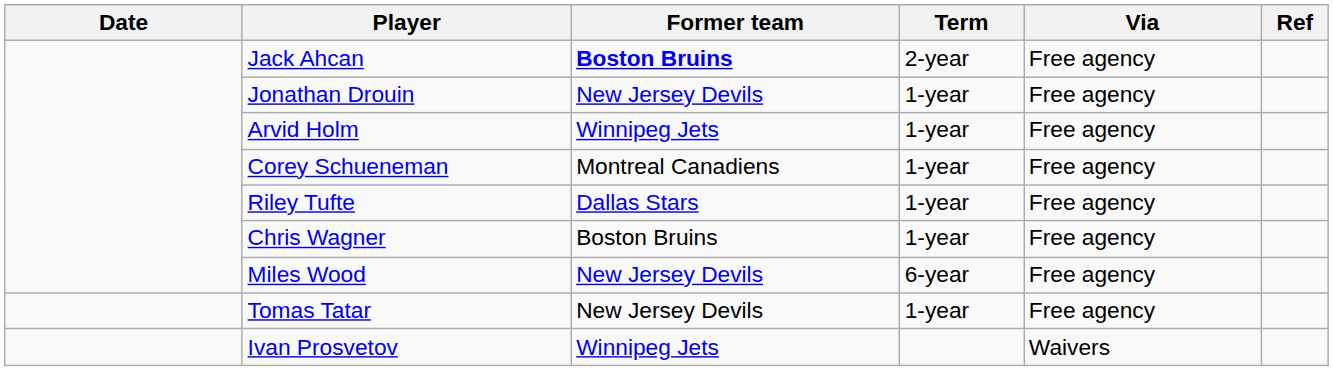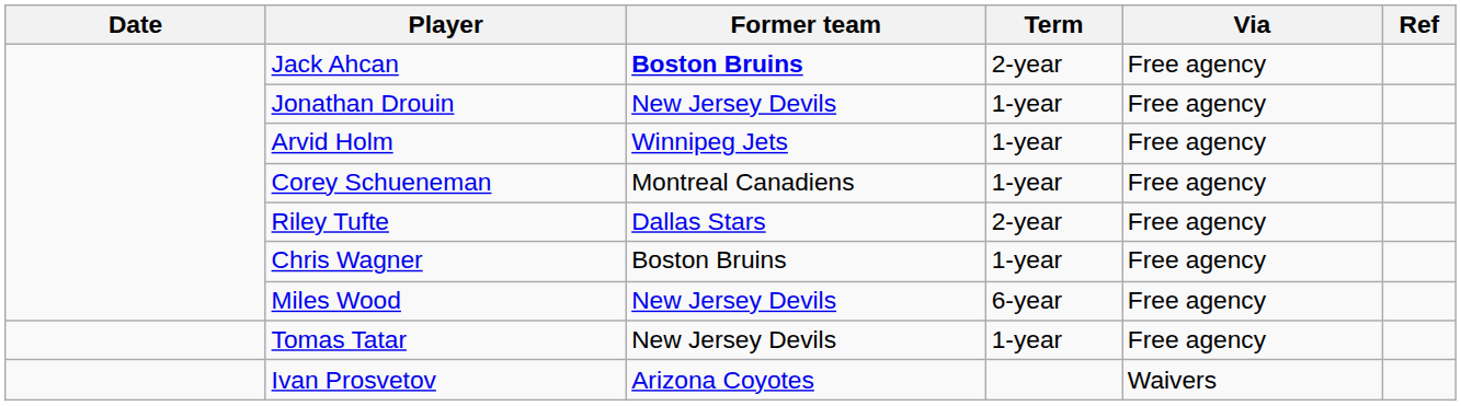 <table class="wikitable">
 <tr style="background:#ddd; text-align:center;">
 <th style="width: 10em;">Date</th>
 <th style="width: 14em;">Player</th>
 <th style="width: 14em;">Former team</th>
 <th style="width: 5em;">Term</th>
 <th style="width: 10em;">Via</th>
 <th style="width: 2.5em;">Ref</th>
 </tr>
 <tr>
 <td rowspan=7></td>
 <td><a href='#'>Jack Ahcan</a></td>
 <td><strong><a href='#'>Boston Bruins</a></strong></td>
 <td>2-year</td>
 <td>Free agency</td>
 <td></td>
 </tr>
 <tr>
 <td><a href='#'>Jonathan Drouin</a></td>
 <td><a href='#'>New Jersey Devils</a></td>
 <td>1-year</td>
 <td>Free agency</td>
 <td></td>
 </tr>
 <tr>
 <td><a href='#'>Arvid Holm</a></td>
 <td><a href='#'>Winnipeg Jets</a></td>
 <td>1-year</td>
 <td>Free agency</td>
 <td></td>
 </tr>
 <tr>
 <td><a href='#'>Corey Schueneman</a></td>
 <td>Montreal Canadiens</td>
 <td>1-year</td>
 <td>Free agency</td>
 <td></td>
 </tr>
 <tr>
 <td><a href='#'>Riley Tufte</a></td>
 <td><a href='#'>Dallas Stars</a></td>
-<td>1-year</td>
+<td>2-year</td>
 <td>Free agency</td>
 <td></td>
 </tr>
 <tr>
 <td><a href='#'>Chris Wagner</a></td>
 <td>Boston Bruins</td>
 <td>1-year</td>
 <td>Free agency</td>
 <td></td>
 </tr>
 <tr>
 <td><a href='#'>Miles Wood</a></td>
 <td><a href='#'>New Jersey Devils</a></td>
 <td>6-year</td>
 <td>Free agency</td>
 <td></td>
 </tr>
 <tr>
 <td></td>
 <td><a href='#'>Tomas Tatar</a></td>
 <td>New Jersey Devils</td>
 <td>1-year</td>
 <td>Free agency</td>
 <td></td>
 </tr>
 <tr>
 <td></td>
 <td><a href='#'>Ivan Prosvetov</a></td>
-<td><a href='#'>Winnipeg Jets</a></td>
+<td><a href='#'>Arizona Coyotes</a></td>
 <td></td>
 <td>Waivers</td>
 <td></td>
 </tr>
 </table>
